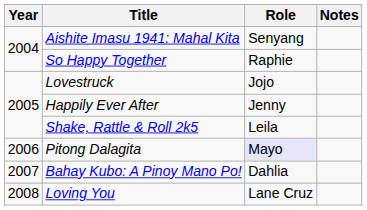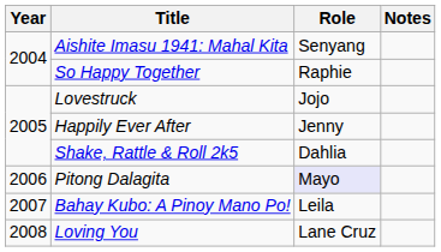 <table class="wikitable sortable">
 <tr>
 <th scope="col">Year</th>
 <th scope="col">Title</th>
 <th scope="col">Role</th>
 <th class="unsortable">Notes</th>
 </tr>
 <tr>
 <td rowspan="2">2004</td>
 <td><em><a href='#'>Aishite Imasu 1941: Mahal Kita</a></em></td>
 <td>Senyang</td>
 <td></td>
 </tr>
 <tr>
 <td><em><a href='#'>So Happy Together</a></em></td>
 <td>Raphie</td>
 <td></td>
 </tr>
 <tr>
 <td rowspan="3">2005</td>
 <td><em>Lovestruck</em></td>
 <td>Jojo</td>
 <td></td>
 </tr>
 <tr>
 <td><em>Happily Ever After</em></td>
 <td>Jenny</td>
 <td></td>
 </tr>
 <tr>
 <td><em><a href='#'>Shake, Rattle & Roll 2k5</a></em></td>
-<td>Leila</td>
+<td>Dahlia</td>
 <td></td>
 </tr>
 <tr>
 <td>2006</td>
 <td><em>Pitong Dalagita</em></td>
 <td style="background: lavender;">Mayo</td>
 <td></td>
 </tr>
 <tr>
 <td>2007</td>
 <td><em><a href='#'>Bahay Kubo: A Pinoy Mano Po!</a></em></td>
-<td>Dahlia</td>
+<td>Leila</td>
 <td></td>
 </tr>
 <tr>
 <td>2008</td>
 <td><em><a href='#'>Loving You</a></em></td>
 <td>Lane Cruz</td>
 <td></td>
 </tr>
 </table>
